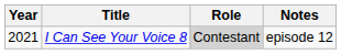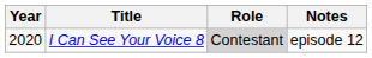 <table class="wikitable sortable">
 <tr>
 <th>Year</th>
 <th>Title</th>
 <th>Role</th>
 <th>Notes</th>
 </tr>
 <tr>
-<td>2021</td>
+<td>2020</td>
 <td><em><a href='#'>I Can See Your Voice 8</a></em></td>
 <td style="background: lightgrey;">Contestant</td>
 <td>episode 12</td>
 </tr>
 </table>
